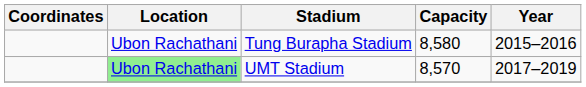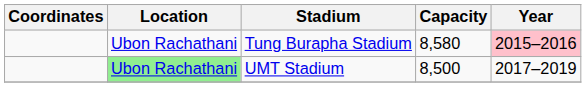 <table class="wikitable sortable">
 <tr>
 <th>Coordinates</th>
 <th>Location</th>
 <th>Stadium</th>
 <th>Capacity</th>
 <th>Year</th>
 </tr>
 <tr>
 <td></td>
 <td><a href='#'>Ubon Rachathani</a></td>
 <td><a href='#'>Tung Burapha Stadium</a></td>
 <td>8,580</td>
-<td>2015–2016</td>
+<td style="background: pink;">2015–2016</td>
 </tr>
 <tr>
 <td></td>
 <td style="background: lightgreen;"><a href='#'>Ubon Rachathani</a></td>
 <td><a href='#'>UMT Stadium</a></td>
-<td>8,570</td>
+<td>8,500</td>
 <td>2017–2019</td>
 </tr>
 <tr>
 </tr>
 </table>
